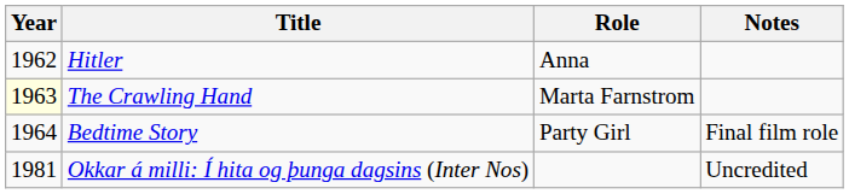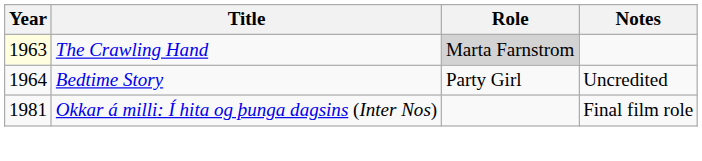 <table class="wikitable">
 <tr>
 <th>Year</th>
 <th>Title</th>
 <th>Role</th>
 <th>Notes</th>
 </tr>
 <tr>
-<td>1962</td>
-<td><em><a href='#'>Hitler</a></em></td>
-<td>Anna</td>
-<td></td>
-</tr>
-<tr>
 <td style="background: lightyellow;">1963</td>
 <td><em><a href='#'>The Crawling Hand</a></em></td>
-<td>Marta Farnstrom</td>
+<td style="background: lightgrey;">Marta Farnstrom</td>
 <td></td>
 </tr>
 <tr>
 <td>1964</td>
 <td><em><a href='#'>Bedtime Story</a></em></td>
 <td>Party Girl</td>
-<td>Final film role</td>
+<td>Uncredited</td>
 </tr>
 <tr>
 <td>1981</td>
 <td><em><a href='#'>Okkar á milli: Í hita og þunga dagsins</a></em> (<em>Inter Nos</em>)</td>
 <td></td>
-<td>Uncredited</td>
+<td>Final film role</td>
 </tr>
 </table>
